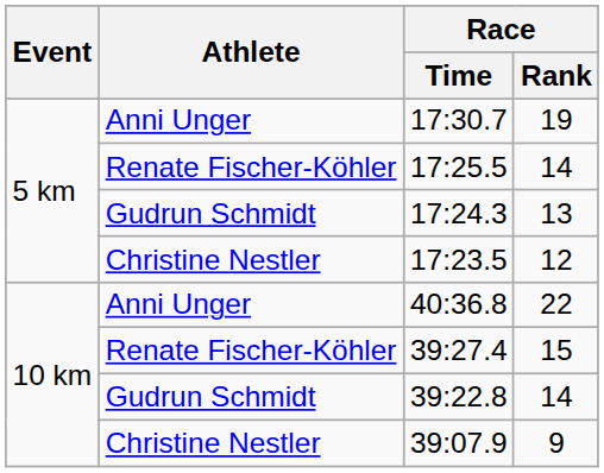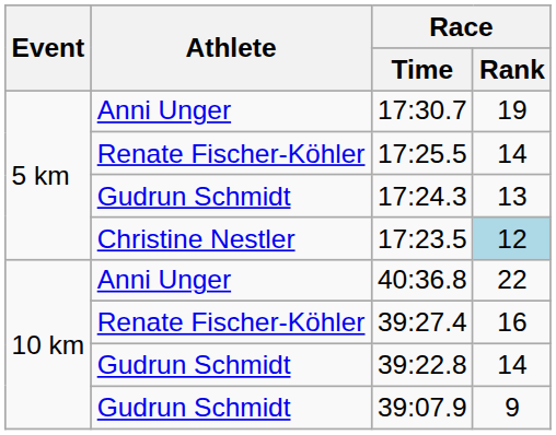 <table class="wikitable" border="1" style="font-size:90%">
 <tr>
 <th rowspan=2>Event</th>
 <th rowspan=2>Athlete</th>
 <th colspan=2>Race</th>
 </tr>
 <tr>
 <th>Time</th>
 <th>Rank</th>
 </tr>
 <tr>
 <td rowspan=4>5 km</td>
 <td><a href='#'>Anni Unger</a></td>
 <td align=center>17:30.7</td>
 <td align=center>19</td>
 </tr>
 <tr>
 <td><a href='#'>Renate Fischer-Köhler</a></td>
 <td align=center>17:25.5</td>
 <td align=center>14</td>
 </tr>
 <tr>
 <td><a href='#'>Gudrun Schmidt</a></td>
 <td align=center>17:24.3</td>
 <td align=center>13</td>
 </tr>
 <tr>
 <td><a href='#'>Christine Nestler</a></td>
 <td align=center>17:23.5</td>
-<td align=center>12</td>
+<td align=center style="background: lightblue;">12</td>
 </tr>
 <tr>
 <td rowspan=4>10 km</td>
 <td><a href='#'>Anni Unger</a></td>
 <td align=center>40:36.8</td>
 <td align=center>22</td>
 </tr>
 <tr>
 <td><a href='#'>Renate Fischer-Köhler</a></td>
 <td align=center>39:27.4</td>
-<td align=center>15</td>
+<td align=center>16</td>
 </tr>
 <tr>
 <td><a href='#'>Gudrun Schmidt</a></td>
 <td align=center>39:22.8</td>
 <td align=center>14</td>
 </tr>
 <tr>
-<td><a href='#'>Christine Nestler</a></td>
+<td><a href='#'>Gudrun Schmidt</a></td>
 <td align=center>39:07.9</td>
 <td align=center>9</td>
 </tr>
 </table>
